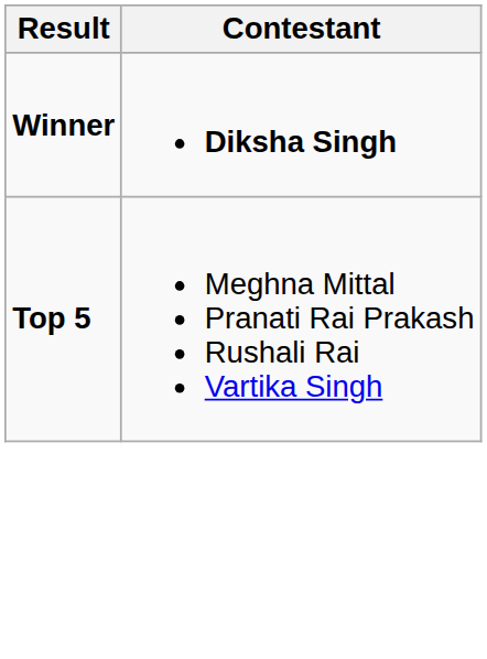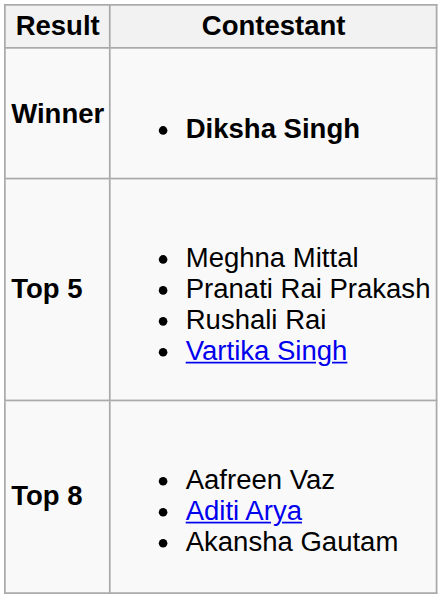 <table class="wikitable">
 <tr>
 <th>Result</th>
 <th>Contestant</th>
 </tr>
 <tr>
 <td><strong>Winner</strong></td>
 <td><br><ul><li><strong>Diksha Singh</strong></li></ul></td>
 </tr>
 <tr>
 <td><strong>Top 5</strong></td>
 <td><br><ul><li>Meghna Mittal</li><li>Pranati Rai Prakash</li><li>Rushali Rai</li><li><a href='#'>Vartika Singh</a></li></ul></td>
 </tr>
+<tr>
+<td><strong>Top 8</strong></td>
+<td><br><ul><li>Aafreen Vaz</li><li><a href='#'>Aditi Arya</a></li><li>Akansha Gautam</li></ul></td>
+</tr>
 </table>
